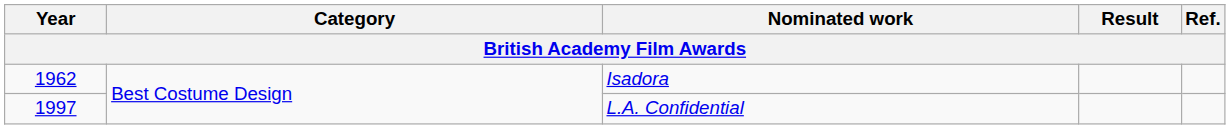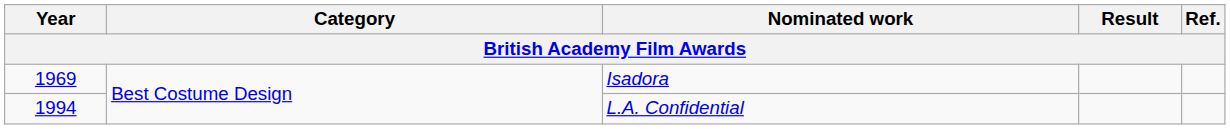 <table class=wikitable>
 <tr>
 <th scope="col" style="width:5em;">Year</th>
 <th scope="col" style="width:26em;">Category</th>
 <th scope="col" style="width:25em;">Nominated work</th>
 <th scope="col" style="width:5em;">Result</th>
 <th>Ref.</th>
 </tr>
 <tr>
 <th colspan="5"><a href='#'>British Academy Film Awards</a></th>
 </tr>
 <tr>
-<td style="text-align:center;"><a href='#'>1962</a></td>
+<td style="text-align:center;"><a href='#'>1969</a></td>
 <td rowspan="2"><a href='#'>Best Costume Design</a></td>
 <td><em><a href='#'>Isadora</a></em></td>
 <td></td>
 <td style="text-align:center;"></td>
 </tr>
 <tr>
-<td style="text-align:center;"><a href='#'>1997</a></td>
+<td style="text-align:center;"><a href='#'>1994</a></td>
 <td><em><a href='#'>L.A. Confidential</a></em></td>
 <td></td>
 <td style="text-align:center;"></td>
 </tr>
 </table>
